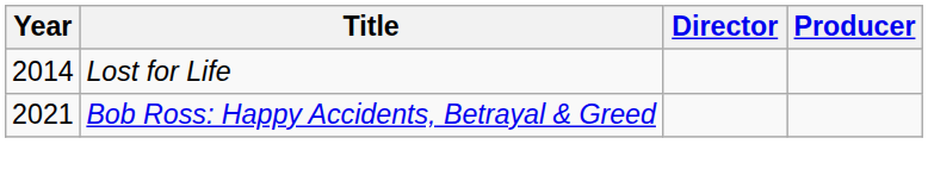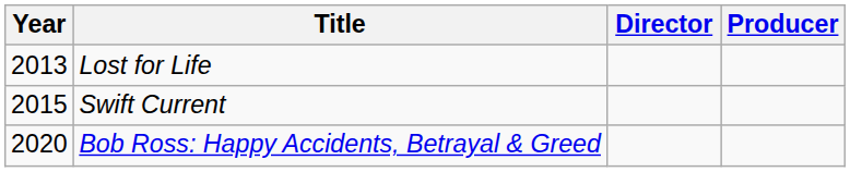 <table class="wikitable">
 <tr>
 <th>Year</th>
 <th>Title</th>
 <th width=65><a href='#'>Director</a></th>
 <th width=65><a href='#'>Producer</a></th>
 </tr>
 <tr>
-<td>2014</td>
+<td>2013</td>
 <td><em>Lost for Life</em></td>
 <td></td>
 <td></td>
 </tr>
 <tr>
-<td>2021</td>
+<td>2015</td>
+<td><em>Swift Current</em></td>
+<td></td>
+<td></td>
+</tr>
+<tr>
+<td>2020</td>
 <td><em><a href='#'>Bob Ross: Happy Accidents, Betrayal & Greed</a></em></td>
 <td></td>
 <td></td>
 </tr>
 </table>
